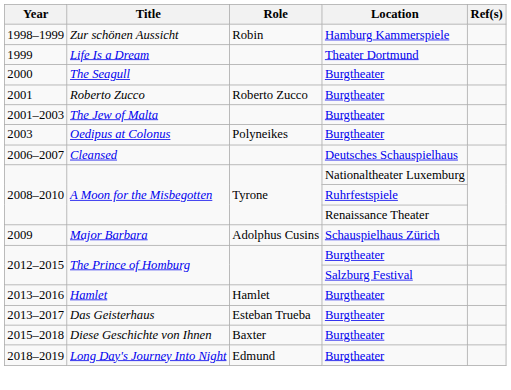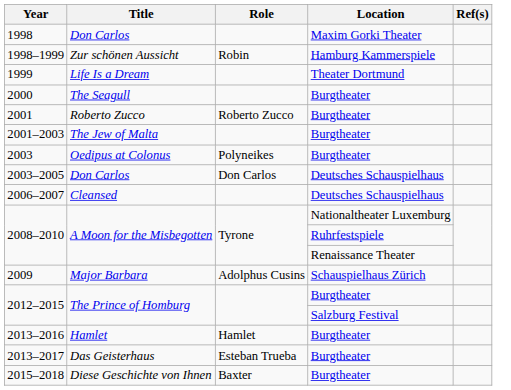 <table class="wikitable sortable">
 <tr>
 <th>Year</th>
 <th>Title</th>
 <th>Role</th>
 <th>Location</th>
 <th>Ref(s)</th>
+</tr>
+<tr>
+<td>1998</td>
+<td><em><a href='#'>Don Carlos</a></em></td>
+<td></td>
+<td><a href='#'>Maxim Gorki Theater</a></td>
+<td></td>
 </tr>
 <tr>
 <td>1998–1999</td>
 <td><em>Zur schönen Aussicht</em></td>
 <td>Robin</td>
 <td><a href='#'>Hamburg Kammerspiele</a></td>
 <td></td>
 </tr>
 <tr>
 <td>1999</td>
 <td><em><a href='#'>Life Is a Dream</a></em></td>
 <td></td>
 <td><a href='#'>Theater Dortmund</a></td>
 <td></td>
 </tr>
 <tr>
 <td>2000</td>
 <td><em><a href='#'>The Seagull</a></em></td>
 <td></td>
 <td><a href='#'>Burgtheater</a></td>
 <td></td>
 </tr>
 <tr>
 <td>2001</td>
 <td><em>Roberto Zucco</em></td>
 <td>Roberto Zucco</td>
 <td><a href='#'>Burgtheater</a></td>
 <td></td>
 </tr>
 <tr>
 <td>2001–2003</td>
 <td><em><a href='#'>The Jew of Malta</a></em></td>
 <td></td>
 <td><a href='#'>Burgtheater</a></td>
 <td></td>
 </tr>
 <tr>
 <td>2003</td>
 <td><em><a href='#'>Oedipus at Colonus</a></em></td>
 <td>Polyneikes</td>
 <td><a href='#'>Burgtheater</a></td>
+<td></td>
+</tr>
+<tr>
+<td>2003–2005</td>
+<td><em><a href='#'>Don Carlos</a></em></td>
+<td>Don Carlos</td>
+<td><a href='#'>Deutsches Schauspielhaus</a></td>
 <td></td>
 </tr>
 <tr>
 <td>2006–2007</td>
 <td><em><a href='#'>Cleansed</a></em></td>
 <td></td>
 <td><a href='#'>Deutsches Schauspielhaus</a></td>
 <td></td>
 </tr>
 <tr>
 <td rowspan="3">2008–2010</td>
 <td rowspan="3"><em><a href='#'>A Moon for the Misbegotten</a></em></td>
 <td rowspan="3">Tyrone</td>
 <td>Nationaltheater Luxemburg</td>
 <td rowspan="3"></td>
 </tr>
 <tr>
 <td><a href='#'>Ruhrfestspiele</a></td>
 </tr>
 <tr>
 <td>Renaissance Theater</td>
 </tr>
 <tr>
 <td>2009</td>
 <td><em><a href='#'>Major Barbara</a></em></td>
 <td>Adolphus Cusins</td>
 <td><a href='#'>Schauspielhaus Zürich</a></td>
 <td></td>
 </tr>
 <tr>
 <td rowspan="2">2012–2015</td>
 <td rowspan="2"><em><a href='#'>The Prince of Homburg</a></em></td>
 <td rowspan="2"></td>
 <td><a href='#'>Burgtheater</a></td>
 <td></td>
 </tr>
 <tr>
 <td><a href='#'>Salzburg Festival</a></td>
 <td></td>
 </tr>
 <tr>
 <td>2013–2016</td>
 <td><em><a href='#'>Hamlet</a></em></td>
 <td>Hamlet</td>
 <td><a href='#'>Burgtheater</a></td>
 <td></td>
 </tr>
 <tr>
 <td>2013–2017</td>
 <td><em>Das Geisterhaus</em></td>
 <td>Esteban Trueba</td>
 <td><a href='#'>Burgtheater</a></td>
 <td></td>
 </tr>
 <tr>
 <td>2015–2018</td>
 <td><em>Diese Geschichte von Ihnen</em></td>
 <td>Baxter</td>
 <td><a href='#'>Burgtheater</a></td>
 <td></td>
 </tr>
-<tr>
-<td>2018–2019</td>
-<td><em><a href='#'>Long Day's Journey Into Night</a></em></td>
-<td>Edmund</td>
-<td><a href='#'>Burgtheater</a></td>
-<td></td>
-</tr>
 </table>
